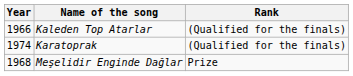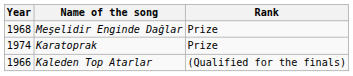 <table class="sortable wikitable">
 <tr>
 <th>Year</th>
 <th>Name of the song</th>
 <th>Rank</th>
 </tr>
 <tr>
+<td>1968</td>
+<td><em>Meşelidir Enginde Dağlar</em></td>
+<td> Prize</td>
+</tr>
+<tr>
+<td>1974</td>
+<td><em>Karatoprak</em></td>
+<td> Prize</td>
+</tr>
+<tr>
 <td>1966</td>
 <td><em>Kaleden Top Atarlar</em></td>
 <td>(Qualified for the finals)</td>
 </tr>
-<tr>
-<td>1974</td>
-<td><em>Karatoprak</em></td>
-<td>(Qualified for the finals)</td>
-</tr>
-<tr>
-<td>1968</td>
-<td><em>Meşelidir Enginde Dağlar</em></td>
-<td> Prize</td>
-</tr>
 </table>
